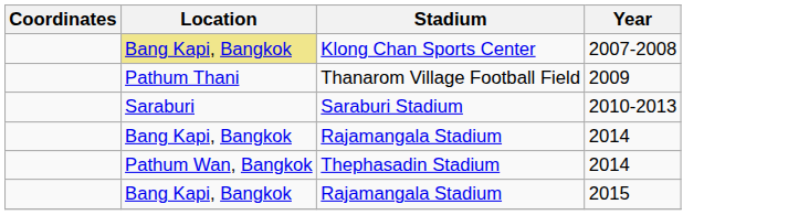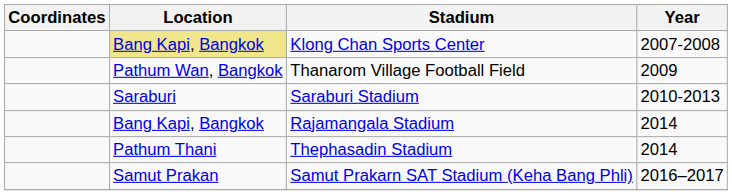 <table class="wikitable sortable">
 <tr>
 <th>Coordinates</th>
 <th>Location</th>
 <th>Stadium</th>
 <th>Year</th>
 </tr>
 <tr>
 <td></td>
 <td style="background: khaki;"><a href='#'>Bang Kapi</a>, <a href='#'>Bangkok</a></td>
 <td><a href='#'>Klong Chan Sports Center</a></td>
 <td>2007-2008</td>
 </tr>
 <tr>
 <td></td>
-<td><a href='#'>Pathum Thani</a></td>
+<td><a href='#'>Pathum Wan</a>, <a href='#'>Bangkok</a></td>
 <td>Thanarom Village Football Field</td>
 <td>2009</td>
 </tr>
 <tr>
 <td></td>
 <td><a href='#'>Saraburi</a></td>
 <td><a href='#'>Saraburi Stadium</a></td>
 <td>2010-2013</td>
 </tr>
 <tr>
 <td></td>
 <td><a href='#'>Bang Kapi</a>, <a href='#'>Bangkok</a></td>
 <td><a href='#'>Rajamangala Stadium</a></td>
 <td>2014</td>
 </tr>
 <tr>
 <td></td>
-<td><a href='#'>Pathum Wan</a>, <a href='#'>Bangkok</a></td>
+<td><a href='#'>Pathum Thani</a></td>
 <td><a href='#'>Thephasadin Stadium</a></td>
 <td>2014</td>
 </tr>
 <tr>
 <td></td>
-<td><a href='#'>Bang Kapi</a>, <a href='#'>Bangkok</a></td>
-<td><a href='#'>Rajamangala Stadium</a></td>
-<td>2015</td>
+<td><a href='#'>Samut Prakan</a></td>
+<td><a href='#'>Samut Prakarn SAT Stadium (Keha Bang Phli)</a></td>
+<td>2016–2017</td>
 </tr>
 <tr>
 </tr>
 </table>
